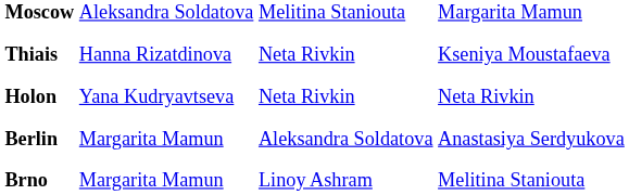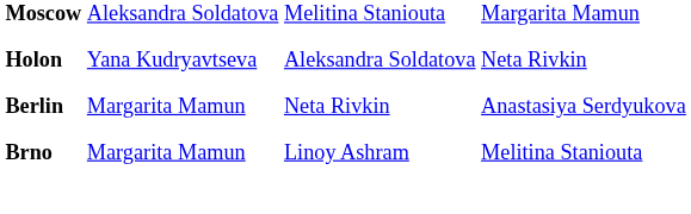 <table>
 <tr>
 <th scope=row style="text-align:left">Moscow</th>
 <td style="height:30px;"> <a href='#'>Aleksandra Soldatova</a></td>
 <td style="height:30px;"> <a href='#'>Melitina Staniouta</a></td>
 <td style="height:30px;"> <a href='#'>Margarita Mamun</a></td>
 </tr>
 <tr>
-<th scope=row style="text-align:left">Thiais</th>
-<td style="height:30px;"> <a href='#'>Hanna Rizatdinova</a></td>
-<td style="height:30px;"> <a href='#'>Neta Rivkin</a></td>
-<td style="height:30px;"> <a href='#'>Kseniya Moustafaeva</a></td>
-</tr>
-<tr>
 <th scope=row style="text-align:left">Holon</th>
 <td style="height:30px;"> <a href='#'>Yana Kudryavtseva</a></td>
-<td style="height:30px;"> <a href='#'>Neta Rivkin</a></td>
+<td style="height:30px;"> <a href='#'>Aleksandra Soldatova</a></td>
 <td style="height:30px;"> <a href='#'>Neta Rivkin</a></td>
 </tr>
 <tr>
 <th scope=row style="text-align:left">Berlin</th>
 <td style="height:30px;"> <a href='#'>Margarita Mamun</a></td>
-<td style="height:30px;"> <a href='#'>Aleksandra Soldatova</a></td>
+<td style="height:30px;"> <a href='#'>Neta Rivkin</a></td>
 <td style="height:30px;"> <a href='#'>Anastasiya Serdyukova</a></td>
 </tr>
 <tr>
 <th scope=row style="text-align:left">Brno</th>
 <td style="height:30px;"> <a href='#'>Margarita Mamun</a></td>
 <td style="height:30px;"> <a href='#'>Linoy Ashram</a></td>
 <td style="height:30px;"> <a href='#'>Melitina Staniouta</a></td>
 </tr>
 <tr>
 </tr>
 </table>
